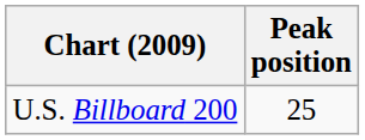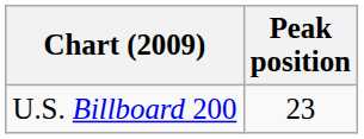 <table class="wikitable">
 <tr>
 <th style="text-align:center;">Chart (2009)</th>
 <th style="text-align:center;">Peak<br>position</th>
 </tr>
 <tr>
 <td align="left">U.S. <a href='#'><em>Billboard</em> 200</a></td>
-<td style="text-align:center;">25</td>
+<td style="text-align:center;">23</td>
 </tr>
 </table>
